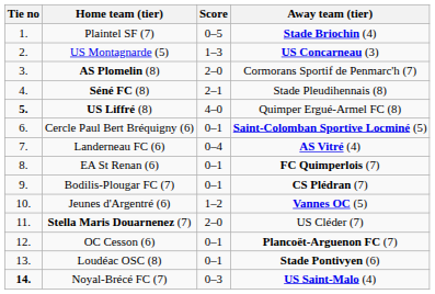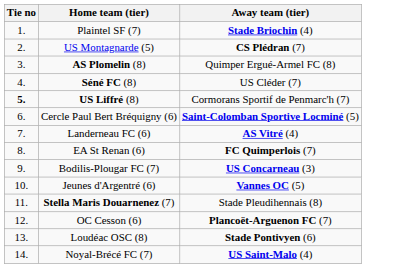 <table class="wikitable" style="text-align: center">
 <tr>
 <th>Tie no</th>
 <th>Home team (tier)</th>
-<th>Score</th>
 <th>Away team (tier)</th>
 </tr>
 <tr>
 <td>1.</td>
 <td>Plaintel SF (7)</td>
-<td>0–5</td>
 <td><strong><a href='#'>Stade Briochin</a></strong> (4)</td>
 </tr>
 <tr>
 <td>2.</td>
 <td><a href='#'>US Montagnarde</a> (5)</td>
-<td>1–3</td>
-<td><strong><a href='#'>US Concarneau</a></strong> (3)</td>
+<td><strong>CS Plédran</strong> (7)</td>
 </tr>
 <tr>
 <td>3.</td>
 <td><strong>AS Plomelin</strong> (8)</td>
-<td>2–0</td>
-<td>Cormorans Sportif de Penmarc'h (7)</td>
+<td>Quimper Ergué-Armel FC (8)</td>
 </tr>
 <tr>
 <td>4.</td>
 <td><strong>Séné FC</strong> (8)</td>
-<td>2–1 </td>
-<td>Stade Pleudihennais (8)</td>
+<td>US Cléder (7)</td>
 </tr>
 <tr>
 <td><strong>5.</strong></td>
 <td><strong>US Liffré</strong> (8)</td>
-<td>4–0</td>
-<td>Quimper Ergué-Armel FC (8)</td>
+<td>Cormorans Sportif de Penmarc'h (7)</td>
 </tr>
 <tr>
 <td>6.</td>
 <td>Cercle Paul Bert Bréquigny (6)</td>
-<td>0–1</td>
 <td><strong><a href='#'>Saint-Colomban Sportive Locminé</a></strong> (5)</td>
 </tr>
 <tr>
 <td>7.</td>
 <td>Landerneau FC (6)</td>
-<td>0–4</td>
 <td><strong><a href='#'>AS Vitré</a></strong> (4)</td>
 </tr>
 <tr>
 <td>8.</td>
 <td>EA St Renan (6)</td>
-<td>0–1</td>
 <td><strong>FC Quimperlois</strong> (7)</td>
 </tr>
 <tr>
 <td>9.</td>
 <td>Bodilis-Plougar FC (7)</td>
-<td>0–1</td>
-<td><strong>CS Plédran</strong> (7)</td>
+<td><strong><a href='#'>US Concarneau</a></strong> (3)</td>
 </tr>
 <tr>
 <td>10.</td>
 <td>Jeunes d'Argentré (6)</td>
-<td>1–2</td>
 <td><strong><a href='#'>Vannes OC</a></strong> (5)</td>
 </tr>
 <tr>
 <td>11.</td>
 <td><strong>Stella Maris Douarnenez</strong> (7)</td>
-<td>2–0</td>
-<td>US Cléder (7)</td>
+<td>Stade Pleudihennais (8)</td>
 </tr>
 <tr>
 <td>12.</td>
 <td>OC Cesson (6)</td>
-<td>0–1</td>
 <td><strong>Plancoët-Arguenon FC</strong> (7)</td>
 </tr>
 <tr>
 <td>13.</td>
 <td>Loudéac OSC (8)</td>
-<td>0–1</td>
 <td><strong>Stade Pontivyen</strong> (6)</td>
 </tr>
 <tr>
-<td><strong>14.</strong></td>
+<td>14.</td>
 <td>Noyal-Brécé FC (7)</td>
-<td>0–3</td>
 <td><strong><a href='#'>US Saint-Malo</a></strong> (4)</td>
 </tr>
 </table>
